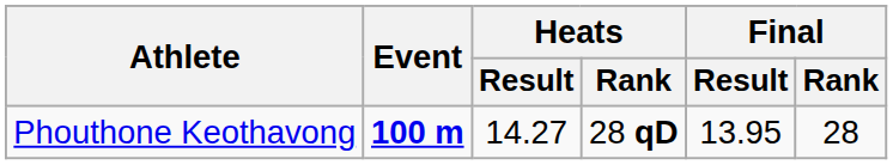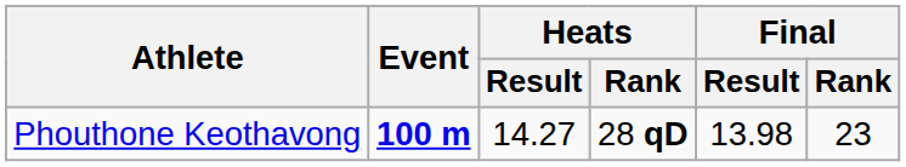 <table class="wikitable" style="font-size:90%">
 <tr>
 <th rowspan=2>Athlete</th>
 <th rowspan=2>Event</th>
 <th colspan=2>Heats</th>
 <th colspan=2>Final</th>
 </tr>
 <tr style="font-size:95%">
 <th>Result</th>
 <th>Rank</th>
 <th>Result</th>
 <th>Rank</th>
 </tr>
 <tr align=center>
 <td align=left><a href='#'>Phouthone Keothavong</a></td>
 <td align=left><strong><a href='#'>100 m</a></strong></td>
 <td>14.27</td>
 <td>28 <strong>qD</strong></td>
-<td>13.95</td>
-<td>28</td>
+<td>13.98</td>
+<td>23</td>
 </tr>
 </table>
